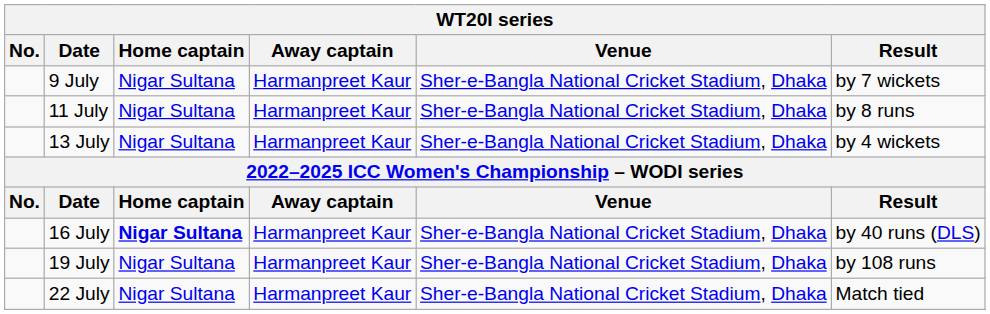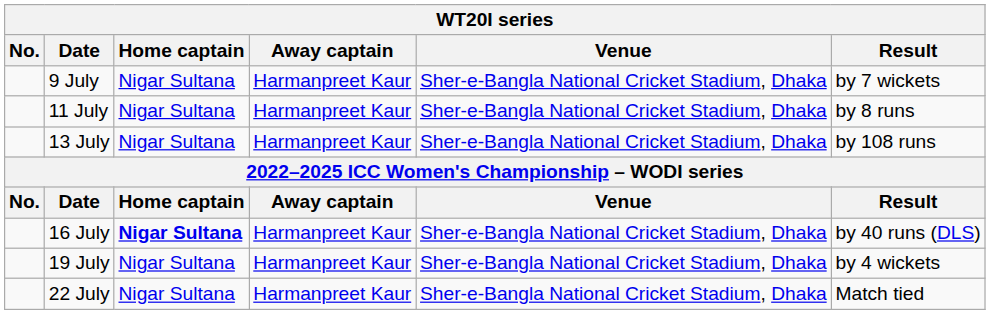 <table class="wikitable">
 <tr>
 <th colspan="9">WT20I series</th>
 </tr>
 <tr>
 <th>No.</th>
 <th>Date</th>
 <th>Home captain</th>
 <th>Away captain</th>
 <th>Venue</th>
 <th>Result</th>
 </tr>
 <tr>
 <td></td>
 <td>9 July</td>
 <td><a href='#'>Nigar Sultana</a></td>
 <td><a href='#'>Harmanpreet Kaur</a></td>
 <td><a href='#'>Sher-e-Bangla National Cricket Stadium</a>, <a href='#'>Dhaka</a></td>
 <td> by 7 wickets</td>
 </tr>
 <tr>
 <td></td>
 <td>11 July</td>
 <td><a href='#'>Nigar Sultana</a></td>
 <td><a href='#'>Harmanpreet Kaur</a></td>
 <td><a href='#'>Sher-e-Bangla National Cricket Stadium</a>, <a href='#'>Dhaka</a></td>
 <td> by 8 runs</td>
 </tr>
 <tr>
 <td></td>
 <td>13 July</td>
 <td><a href='#'>Nigar Sultana</a></td>
 <td><a href='#'>Harmanpreet Kaur</a></td>
 <td><a href='#'>Sher-e-Bangla National Cricket Stadium</a>, <a href='#'>Dhaka</a></td>
-<td> by 4 wickets</td>
+<td> by 108 runs</td>
 </tr>
 <tr>
 <th colspan="9"><a href='#'>2022–2025 ICC Women's Championship</a> – WODI series</th>
 </tr>
 <tr>
 <th>No.</th>
 <th>Date</th>
 <th>Home captain</th>
 <th>Away captain</th>
 <th>Venue</th>
 <th>Result</th>
 </tr>
 <tr>
 <td></td>
 <td>16 July</td>
 <td><strong><a href='#'>Nigar Sultana</a></strong></td>
 <td><a href='#'>Harmanpreet Kaur</a></td>
 <td><a href='#'>Sher-e-Bangla National Cricket Stadium</a>, <a href='#'>Dhaka</a></td>
 <td> by 40 runs (<a href='#'>DLS</a>)</td>
 </tr>
 <tr>
 <td></td>
 <td>19 July</td>
 <td><a href='#'>Nigar Sultana</a></td>
 <td><a href='#'>Harmanpreet Kaur</a></td>
 <td><a href='#'>Sher-e-Bangla National Cricket Stadium</a>, <a href='#'>Dhaka</a></td>
-<td> by 108 runs</td>
+<td> by 4 wickets</td>
 </tr>
 <tr>
 <td></td>
 <td>22 July</td>
 <td><a href='#'>Nigar Sultana</a></td>
 <td><a href='#'>Harmanpreet Kaur</a></td>
 <td><a href='#'>Sher-e-Bangla National Cricket Stadium</a>, <a href='#'>Dhaka</a></td>
 <td>Match tied</td>
 </tr>
 </table>
